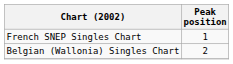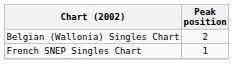 <table class="wikitable sortable">
 <tr>
 <th>Chart (2002)</th>
 <th>Peak <br>position</th>
 </tr>
 <tr>
+<td>Belgian (Wallonia) Singles Chart</td>
+<td align="center">2</td>
+</tr>
+<tr>
 <td>French SNEP Singles Chart</td>
 <td align="center">1</td>
 </tr>
 <tr>
-<td>Belgian (Wallonia) Singles Chart</td>
-<td align="center">2</td>
-</tr>
-<tr>
 </tr>
 </table>
